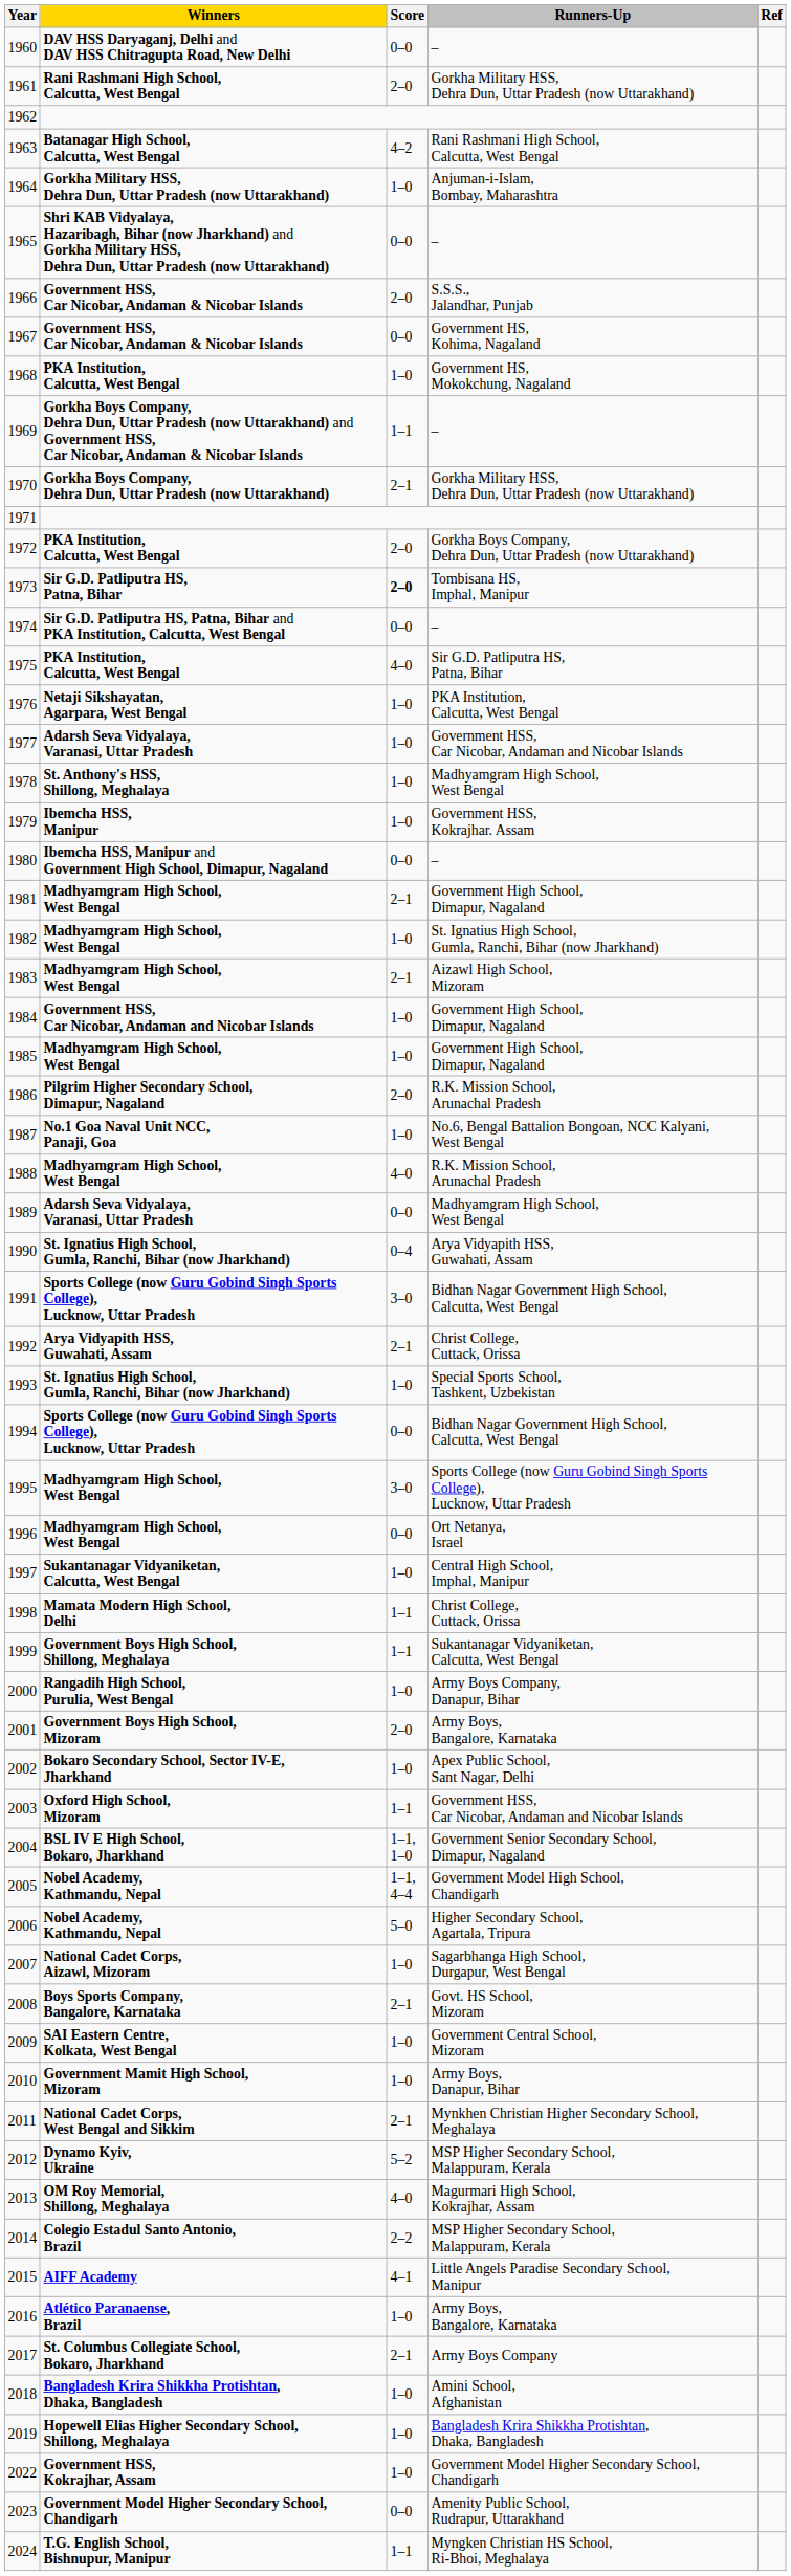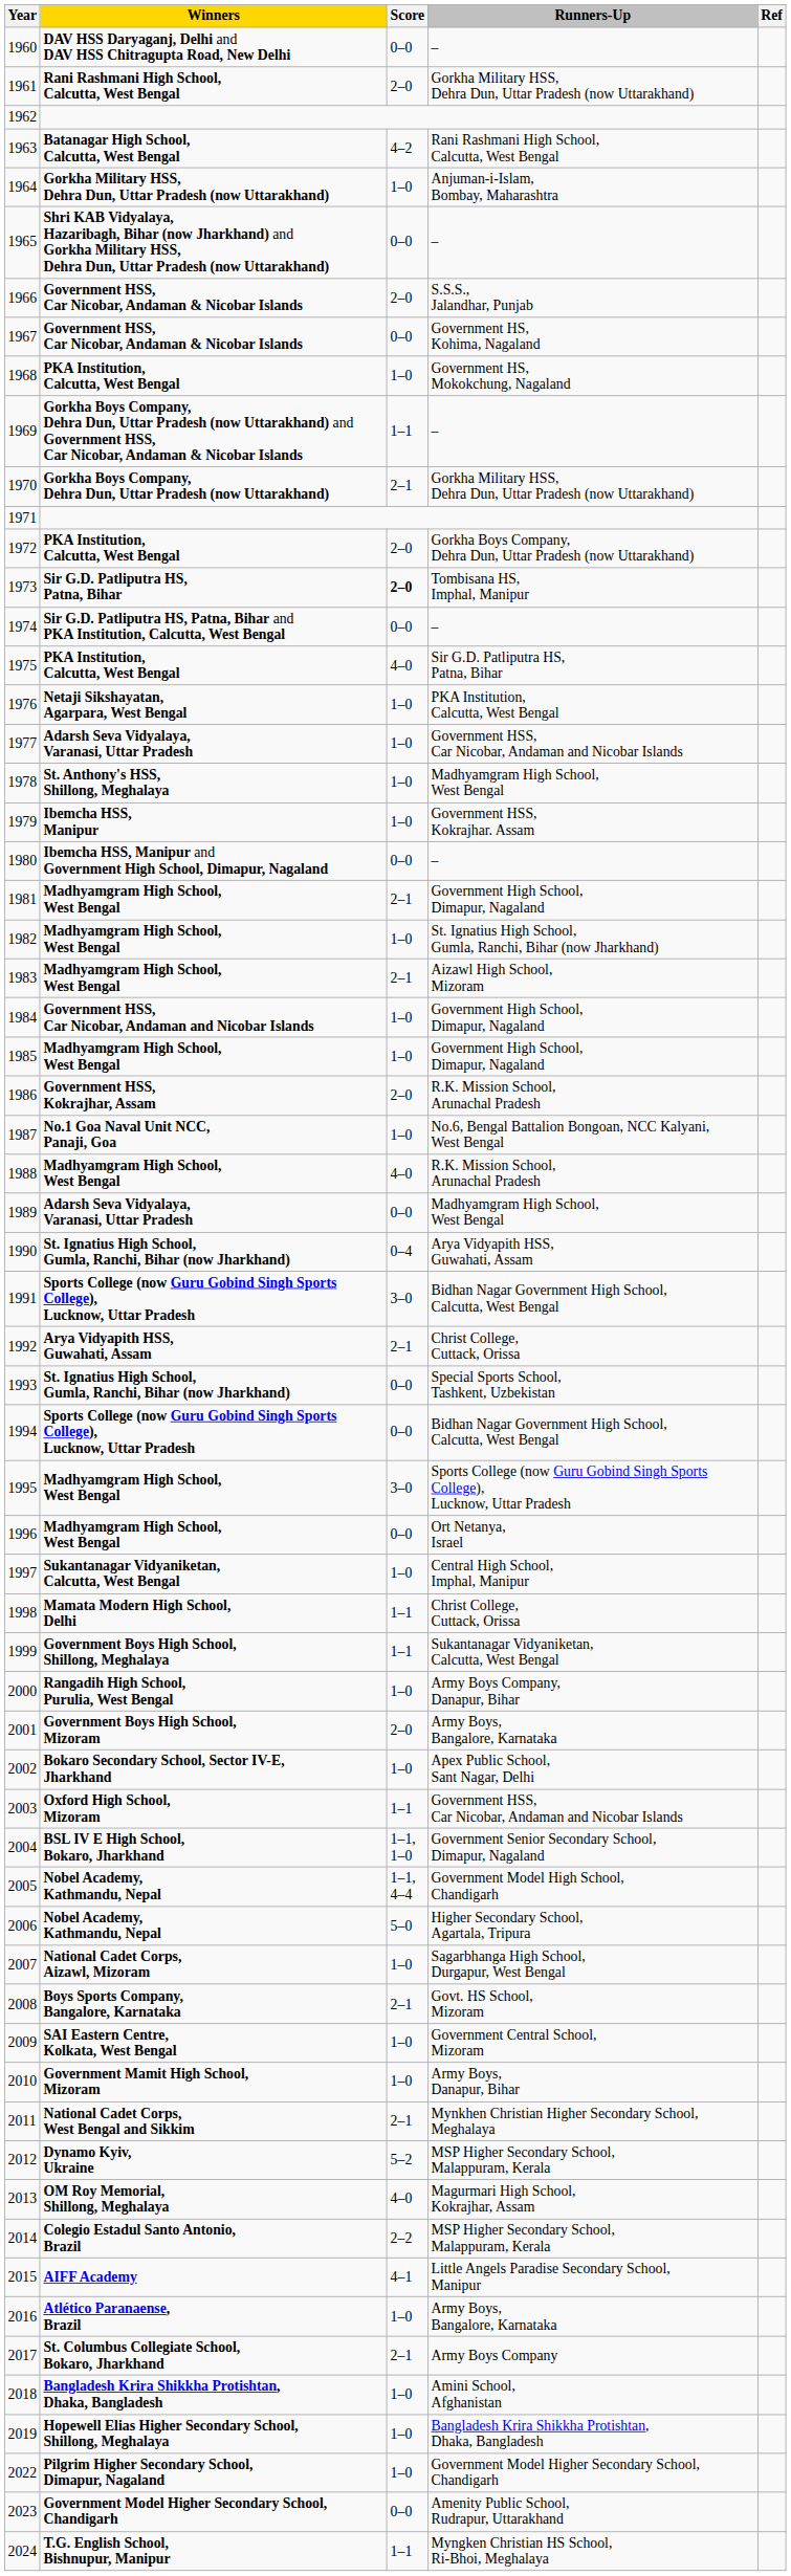 <table class="wikitable sortable">
 <tr>
 <th>Year</th>
 <th style="background:gold">Winners</th>
 <th>Score</th>
 <th style="background:silver">Runners-Up</th>
 <th>Ref</th>
 </tr>
 <tr>
 <td>1960</td>
 <td><strong>DAV HSS Daryaganj, Delhi</strong> and<br> <strong>DAV HSS Chitragupta Road, New Delhi</strong></td>
 <td>0–0</td>
 <td>–</td>
 <td></td>
 </tr>
 <tr>
 <td>1961</td>
 <td><strong>Rani Rashmani High School,<br> Calcutta, West Bengal</strong></td>
 <td>2–0</td>
 <td>Gorkha Military HSS,<br> Dehra Dun, Uttar Pradesh (now Uttarakhand)</td>
 <td></td>
 </tr>
 <tr>
 <td>1962</td>
 <td colspan="3" style="text-align:center;"></td>
 </tr>
 <tr>
 <td>1963</td>
 <td><strong>Batanagar High School,<br> Calcutta, West Bengal</strong></td>
 <td>4–2</td>
 <td>Rani Rashmani High School,<br> Calcutta, West Bengal</td>
 <td></td>
 </tr>
 <tr>
 <td>1964</td>
 <td><strong>Gorkha Military HSS,<br> Dehra Dun, Uttar Pradesh (now Uttarakhand)</strong></td>
 <td>1–0</td>
 <td>Anjuman-i-Islam,<br> Bombay, Maharashtra</td>
 <td></td>
 </tr>
 <tr>
 <td>1965</td>
 <td><strong>Shri KAB Vidyalaya,<br> Hazaribagh, Bihar (now Jharkhand)</strong> and<br> <strong>Gorkha Military HSS,<br> Dehra Dun, Uttar Pradesh (now Uttarakhand)</strong></td>
 <td>0–0</td>
 <td>–</td>
 <td></td>
 </tr>
 <tr>
 <td>1966</td>
 <td><strong>Government HSS,<br> Car Nicobar, Andaman & Nicobar Islands</strong></td>
 <td>2–0</td>
 <td>S.S.S.,<br> Jalandhar, Punjab</td>
 <td></td>
 </tr>
 <tr>
 <td>1967</td>
 <td><strong>Government HSS,<br> Car Nicobar, Andaman & Nicobar Islands</strong></td>
 <td>0–0</td>
 <td>Government HS,<br> Kohima, Nagaland</td>
 <td></td>
 </tr>
 <tr>
 <td>1968</td>
 <td><strong>PKA Institution,<br> Calcutta, West Bengal</strong></td>
 <td>1–0</td>
 <td>Government HS,<br> Mokokchung, Nagaland</td>
 <td></td>
 </tr>
 <tr>
 <td>1969</td>
 <td><strong>Gorkha Boys Company,<br> Dehra Dun, Uttar Pradesh (now Uttarakhand)</strong> and<br> <strong>Government HSS,<br> Car Nicobar, Andaman & Nicobar Islands</strong></td>
 <td>1–1</td>
 <td>–</td>
 <td></td>
 </tr>
 <tr>
 <td>1970</td>
 <td><strong>Gorkha Boys Company,<br> Dehra Dun, Uttar Pradesh (now Uttarakhand)</strong></td>
 <td>2–1</td>
 <td>Gorkha Military HSS,<br> Dehra Dun, Uttar Pradesh (now Uttarakhand)</td>
 <td></td>
 </tr>
 <tr>
 <td>1971</td>
 <td colspan="3" style="text-align:center;"></td>
 <td></td>
 </tr>
 <tr>
 <td>1972</td>
 <td><strong>PKA Institution,<br> Calcutta, West Bengal</strong></td>
 <td>2–0</td>
 <td>Gorkha Boys Company,<br> Dehra Dun, Uttar Pradesh (now Uttarakhand)</td>
 <td></td>
 </tr>
 <tr>
 <td>1973</td>
 <td><strong>Sir G.D. Patliputra HS,<br> Patna, Bihar</strong></td>
 <td><strong>2–0</strong></td>
 <td>Tombisana HS,<br> Imphal, Manipur</td>
 <td></td>
 </tr>
 <tr>
 <td>1974</td>
 <td><strong>Sir G.D. Patliputra HS, Patna, Bihar</strong> and<br> <strong>PKA Institution, Calcutta, West Bengal</strong></td>
 <td>0–0</td>
 <td>–</td>
 <td></td>
 </tr>
 <tr>
 <td>1975</td>
 <td><strong>PKA Institution,<br> Calcutta, West Bengal</strong></td>
 <td>4–0</td>
 <td>Sir G.D. Patliputra HS,<br> Patna, Bihar</td>
 <td></td>
 </tr>
 <tr>
 <td>1976</td>
 <td><strong>Netaji Sikshayatan,<br> Agarpara, West Bengal</strong></td>
 <td>1–0</td>
 <td>PKA Institution,<br> Calcutta, West Bengal</td>
 <td></td>
 </tr>
 <tr>
 <td>1977</td>
 <td><strong>Adarsh Seva Vidyalaya,<br> Varanasi, Uttar Pradesh</strong></td>
 <td>1–0</td>
 <td>Government HSS,<br> Car Nicobar, Andaman and Nicobar Islands</td>
 <td></td>
 </tr>
 <tr>
 <td>1978</td>
 <td><strong>St. Anthony's HSS,<br> Shillong, Meghalaya</strong></td>
 <td>1–0</td>
 <td>Madhyamgram High School,<br> West Bengal</td>
 <td></td>
 </tr>
 <tr>
 <td>1979</td>
 <td><strong>Ibemcha HSS,<br> Manipur</strong></td>
 <td>1–0</td>
 <td>Government HSS,<br> Kokrajhar. Assam</td>
 <td></td>
 </tr>
 <tr>
 <td>1980</td>
 <td><strong>Ibemcha HSS, Manipur</strong> and<br> <strong>Government High School, Dimapur, Nagaland</strong></td>
 <td>0–0</td>
 <td>–</td>
 <td></td>
 </tr>
 <tr>
 <td>1981</td>
 <td><strong>Madhyamgram High School,<br> West Bengal</strong></td>
 <td>2–1</td>
 <td>Government High School,<br> Dimapur, Nagaland</td>
 <td></td>
 </tr>
 <tr>
 <td>1982</td>
 <td><strong>Madhyamgram High School,<br> West Bengal</strong></td>
 <td>1–0</td>
 <td>St. Ignatius High School,<br> Gumla, Ranchi, Bihar (now Jharkhand)</td>
 <td></td>
 </tr>
 <tr>
 <td>1983</td>
 <td><strong>Madhyamgram High School,<br> West Bengal</strong></td>
 <td>2–1</td>
 <td>Aizawl High School,<br> Mizoram</td>
 <td></td>
 </tr>
 <tr>
 <td>1984</td>
 <td><strong>Government HSS,<br> Car Nicobar, Andaman and Nicobar Islands</strong></td>
 <td>1–0</td>
 <td>Government High School,<br> Dimapur, Nagaland</td>
 <td></td>
 </tr>
 <tr>
 <td>1985</td>
 <td><strong>Madhyamgram High School,<br> West Bengal</strong></td>
 <td>1–0</td>
 <td>Government High School,<br> Dimapur, Nagaland</td>
 <td></td>
 </tr>
 <tr>
 <td>1986</td>
-<td><strong>Pilgrim Higher Secondary School,<br> Dimapur, Nagaland</strong></td>
+<td><strong>Government HSS,<br> Kokrajhar, Assam</strong></td>
 <td>2–0</td>
 <td>R.K. Mission School,<br> Arunachal Pradesh</td>
 <td></td>
 </tr>
 <tr>
 <td>1987</td>
 <td><strong>No.1 Goa Naval Unit NCC,<br> Panaji, Goa</strong></td>
 <td>1–0</td>
 <td>No.6, Bengal Battalion Bongoan, NCC Kalyani,<br> West Bengal</td>
 <td></td>
 </tr>
 <tr>
 <td>1988</td>
 <td><strong>Madhyamgram High School,<br> West Bengal</strong></td>
 <td>4–0</td>
 <td>R.K. Mission School,<br> Arunachal Pradesh</td>
 <td></td>
 </tr>
 <tr>
 <td>1989</td>
 <td><strong>Adarsh Seva Vidyalaya,<br> Varanasi, Uttar Pradesh</strong></td>
 <td>0–0<br></td>
 <td>Madhyamgram High School,<br> West Bengal</td>
 <td></td>
 </tr>
 <tr>
 <td>1990</td>
 <td><strong>St. Ignatius High School,<br> Gumla, Ranchi, Bihar (now Jharkhand)</strong></td>
 <td>0–4<br></td>
 <td>Arya Vidyapith HSS,<br> Guwahati, Assam</td>
 <td></td>
 </tr>
 <tr>
 <td>1991</td>
 <td><strong>Sports College (now <a href='#'>Guru Gobind Singh Sports College</a>),<br> Lucknow, Uttar Pradesh</strong></td>
 <td>3–0</td>
 <td>Bidhan Nagar Government High School,<br> Calcutta, West Bengal</td>
 <td></td>
 </tr>
 <tr>
 <td>1992</td>
 <td><strong>Arya Vidyapith HSS,<br> Guwahati, Assam</strong></td>
 <td>2–1</td>
 <td>Christ College,<br> Cuttack, Orissa</td>
 <td></td>
 </tr>
 <tr>
 <td>1993</td>
 <td><strong>St. Ignatius High School,<br> Gumla, Ranchi, Bihar (now Jharkhand)</strong></td>
-<td>1–0</td>
+<td>0–0<br></td>
 <td> Special Sports School,<br> Tashkent, Uzbekistan</td>
 <td></td>
 </tr>
 <tr>
 <td>1994</td>
 <td><strong>Sports College (now <a href='#'>Guru Gobind Singh Sports College</a>),<br> Lucknow, Uttar Pradesh</strong></td>
 <td>0–0<br></td>
 <td>Bidhan Nagar Government High School,<br> Calcutta, West Bengal</td>
 <td></td>
 </tr>
 <tr>
 <td>1995</td>
 <td><strong>Madhyamgram High School,<br> West Bengal</strong></td>
 <td>3–0</td>
 <td>Sports College (now <a href='#'>Guru Gobind Singh Sports College</a>),<br> Lucknow, Uttar Pradesh</td>
 <td></td>
 </tr>
 <tr>
 <td>1996</td>
 <td><strong>Madhyamgram High School,<br> West Bengal</strong></td>
 <td>0–0<br></td>
 <td> Ort Netanya,<br> Israel</td>
 <td></td>
 </tr>
 <tr>
 <td>1997</td>
 <td><strong>Sukantanagar Vidyaniketan,<br> Calcutta, West Bengal</strong></td>
 <td>1–0</td>
 <td>Central High School,<br> Imphal, Manipur</td>
 <td></td>
 </tr>
 <tr>
 <td>1998</td>
 <td><strong>Mamata Modern High School,<br> Delhi</strong></td>
 <td>1–1<br></td>
 <td>Christ College,<br> Cuttack, Orissa</td>
 <td></td>
 </tr>
 <tr>
 <td>1999</td>
 <td><strong>Government Boys High School,<br> Shillong, Meghalaya</strong></td>
 <td>1–1<br></td>
 <td>Sukantanagar Vidyaniketan,<br> Calcutta, West Bengal</td>
 <td></td>
 </tr>
 <tr>
 <td>2000</td>
 <td><strong>Rangadih High School,<br> Purulia, West Bengal</strong></td>
 <td>1–0</td>
 <td>Army Boys Company,<br> Danapur, Bihar</td>
 <td></td>
 </tr>
 <tr>
 <td>2001</td>
 <td><strong>Government Boys High School,<br> Mizoram</strong></td>
 <td>2–0</td>
 <td>Army Boys,<br> Bangalore, Karnataka</td>
 <td></td>
 </tr>
 <tr>
 <td>2002</td>
 <td><strong>Bokaro Secondary School, Sector IV-E,<br> Jharkhand</strong></td>
 <td>1–0</td>
 <td>Apex Public School,<br> Sant Nagar, Delhi</td>
 <td></td>
 </tr>
 <tr>
 <td>2003</td>
 <td><strong>Oxford High School,<br> Mizoram</strong></td>
 <td>1–1<br></td>
 <td>Government HSS,<br> Car Nicobar, Andaman and Nicobar Islands</td>
 <td></td>
 </tr>
 <tr>
 <td>2004</td>
 <td><strong>BSL IV E High School,<br> Bokaro, Jharkhand</strong></td>
 <td>1–1,<br>1–0 </td>
 <td>Government Senior Secondary School,<br> Dimapur, Nagaland</td>
 <td></td>
 </tr>
 <tr>
 <td>2005</td>
 <td> <strong>Nobel Academy,<br> Kathmandu, Nepal</strong></td>
 <td>1–1,<br>4–4<br></td>
 <td>Government Model High School,<br> Chandigarh</td>
 <td></td>
 </tr>
 <tr>
 <td>2006</td>
 <td> <strong>Nobel Academy,<br> Kathmandu, Nepal</strong></td>
 <td>5–0</td>
 <td>Higher Secondary School,<br> Agartala, Tripura</td>
 <td></td>
 </tr>
 <tr>
 <td>2007</td>
 <td><strong>National Cadet Corps,<br> Aizawl, Mizoram</strong></td>
 <td>1–0</td>
 <td>Sagarbhanga High School,<br> Durgapur, West Bengal</td>
 <td></td>
 </tr>
 <tr>
 <td>2008</td>
 <td><strong>Boys Sports Company,<br> Bangalore, Karnataka</strong></td>
 <td>2–1</td>
 <td>Govt. HS School,<br> Mizoram</td>
 <td></td>
 </tr>
 <tr>
 <td>2009</td>
 <td><strong>SAI Eastern Centre,<br> Kolkata, West Bengal</strong></td>
 <td>1–0</td>
 <td>Government Central School,<br> Mizoram</td>
 <td></td>
 </tr>
 <tr>
 <td>2010</td>
 <td><strong>Government Mamit High School,<br> Mizoram</strong></td>
 <td>1–0</td>
 <td>Army Boys,<br> Danapur, Bihar</td>
 <td></td>
 </tr>
 <tr>
 <td>2011</td>
 <td><strong>National Cadet Corps,<br> West Bengal and Sikkim</strong></td>
 <td>2–1</td>
 <td>Mynkhen Christian Higher Secondary School,<br> Meghalaya</td>
 <td></td>
 </tr>
 <tr>
 <td>2012</td>
 <td> <strong>Dynamo Kyiv,<br> Ukraine</strong></td>
 <td>5–2</td>
 <td>MSP Higher Secondary School,<br> Malappuram, Kerala</td>
 <td></td>
 </tr>
 <tr>
 <td>2013</td>
 <td><strong>OM Roy Memorial,<br> Shillong, Meghalaya</strong></td>
 <td>4–0</td>
 <td>Magurmari High School,<br> Kokrajhar, Assam</td>
 <td></td>
 </tr>
 <tr>
 <td>2014</td>
 <td> <strong>Colegio Estadul Santo Antonio,<br> Brazil</strong></td>
 <td>2–2<br></td>
 <td>MSP Higher Secondary School,<br> Malappuram, Kerala</td>
 <td></td>
 </tr>
 <tr>
 <td>2015</td>
 <td><strong><a href='#'>AIFF Academy</a></strong></td>
 <td>4–1</td>
 <td>Little Angels Paradise Secondary School,<br> Manipur</td>
 <td></td>
 </tr>
 <tr>
 <td>2016</td>
 <td> <strong><a href='#'>Atlético Paranaense</a>,<br> Brazil</strong></td>
 <td>1–0</td>
 <td>Army Boys,<br> Bangalore, Karnataka</td>
 <td></td>
 </tr>
 <tr>
 <td>2017</td>
 <td><strong>St. Columbus Collegiate School,<br> Bokaro, Jharkhand</strong></td>
 <td>2–1</td>
 <td>Army Boys Company</td>
 <td></td>
 </tr>
 <tr>
 <td>2018</td>
 <td> <strong><a href='#'>Bangladesh Krira Shikkha Protishtan</a>,<br> Dhaka, Bangladesh</strong></td>
 <td>1–0</td>
 <td> Amini School,<br> Afghanistan</td>
 <td></td>
 </tr>
 <tr>
 <td>2019</td>
 <td><strong>Hopewell Elias Higher Secondary School,<br> Shillong, Meghalaya</strong></td>
 <td>1–0</td>
 <td> <a href='#'>Bangladesh Krira Shikkha Protishtan</a>,<br> Dhaka, Bangladesh</td>
 <td></td>
 </tr>
 <tr>
 <td>2022</td>
-<td><strong>Government HSS,<br> Kokrajhar, Assam</strong></td>
+<td><strong>Pilgrim Higher Secondary School,<br> Dimapur, Nagaland</strong></td>
 <td>1–0</td>
 <td>Government Model Higher Secondary School,<br> Chandigarh</td>
 <td></td>
 </tr>
 <tr>
 <td>2023</td>
 <td><strong>Government Model Higher Secondary School,<br> Chandigarh</strong></td>
 <td>0–0<br></td>
 <td>Amenity Public School,<br> Rudrapur, Uttarakhand</td>
 <td></td>
 </tr>
 <tr>
 <td>2024</td>
 <td><strong>T.G. English School,<br> Bishnupur, Manipur</strong></td>
 <td>1–1<br></td>
 <td>Myngken Christian HS School,<br> Ri-Bhoi, Meghalaya</td>
 <td></td>
 </tr>
 </table>
